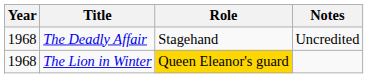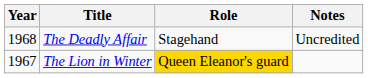 <table class="wikitable">
 <tr>
 <th>Year</th>
 <th>Title</th>
 <th>Role</th>
 <th>Notes</th>
 </tr>
 <tr>
 <td>1968</td>
 <td><em><a href='#'>The Deadly Affair</a></em></td>
 <td>Stagehand</td>
 <td>Uncredited</td>
 </tr>
 <tr>
-<td>1968</td>
+<td>1967</td>
 <td><em><a href='#'>The Lion in Winter</a></em></td>
 <td style="background: gold;">Queen Eleanor's guard</td>
 <td></td>
 </tr>
 </table>
